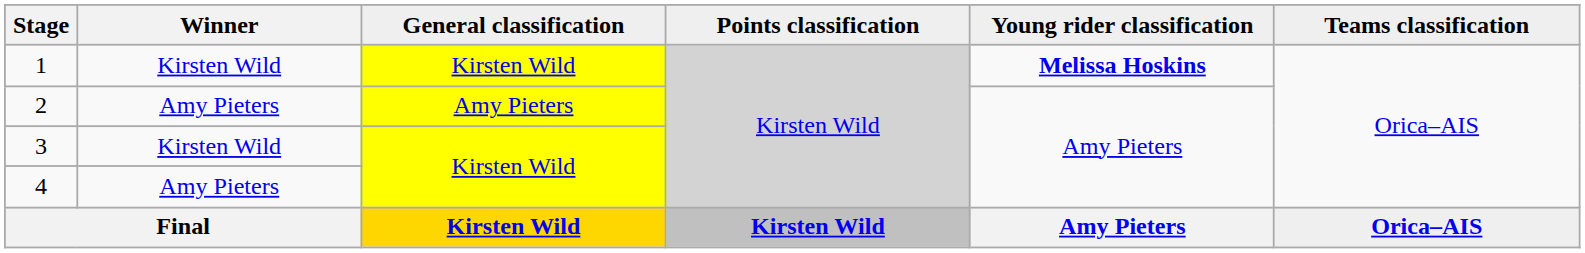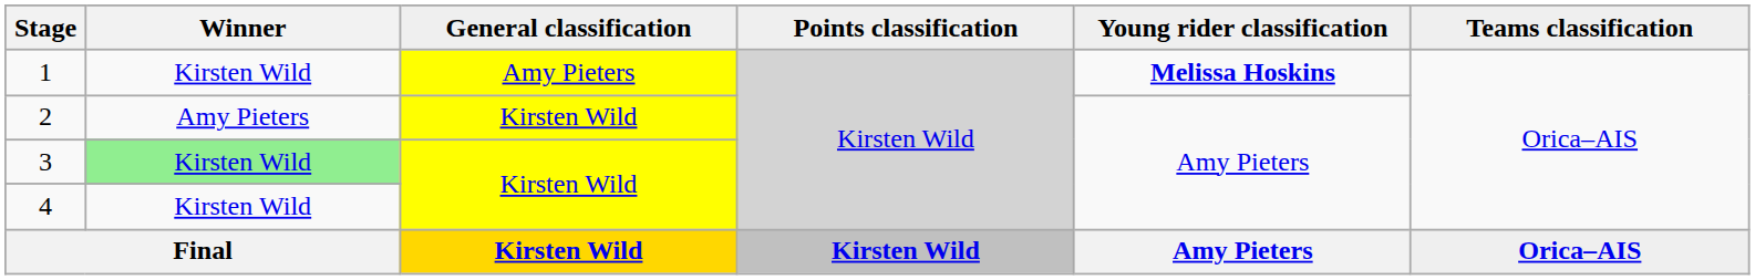 <table class="wikitable" style="text-align: center; font-size:smaller;">
 <tr style="background-color: #efefef;">
 <th width="1%">Stage</th>
 <th width="14%">Winner</th>
 <th style="background:#EFEFEF;" width="15%">General classification<br></th>
 <th style="background:#EFEFEF;" width="15%">Points classification<br></th>
 <th style="background:#EFEFEF"  width="15%">Young rider classification<br></th>
 <th style="background:#EFEFEF;" width="15%">Teams classification</th>
 </tr>
 <tr>
 <td>1</td>
 <td><a href='#'>Kirsten Wild</a></td>
-<td style="background:yellow;"><a href='#'>Kirsten Wild</a></td>
+<td style="background:yellow;"><a href='#'>Amy Pieters</a></td>
 <td style="background:lightgrey;" rowspan=4><a href='#'>Kirsten Wild</a></td>
 <td style="background:offwhite;"><strong><a href='#'>Melissa Hoskins</a></strong></td>
 <td rowspan=4><a href='#'>Orica–AIS</a></td>
 </tr>
 <tr>
 <td>2</td>
 <td><a href='#'>Amy Pieters</a></td>
-<td style="background:yellow;"><a href='#'>Amy Pieters</a></td>
+<td style="background:yellow;"><a href='#'>Kirsten Wild</a></td>
 <td style="background:offwhite;" rowspan=3><a href='#'>Amy Pieters</a></td>
 </tr>
 <tr>
 <td>3</td>
-<td><a href='#'>Kirsten Wild</a></td>
+<td style="background: lightgreen;"><a href='#'>Kirsten Wild</a></td>
 <td style="background:yellow;" rowspan=2><a href='#'>Kirsten Wild</a></td>
 </tr>
 <tr>
 <td>4</td>
-<td><a href='#'>Amy Pieters</a></td>
+<td><a href='#'>Kirsten Wild</a></td>
 </tr>
 <tr>
 <th colspan=2><strong>Final</strong></th>
 <th style="background:gold;"><a href='#'>Kirsten Wild</a></th>
 <th style="background:silver;"><a href='#'>Kirsten Wild</a></th>
 <th style="background:offwhite;"><a href='#'>Amy Pieters</a></th>
 <th style="background:#EFEFEF;"><a href='#'>Orica–AIS</a></th>
 </tr>
 </table>
